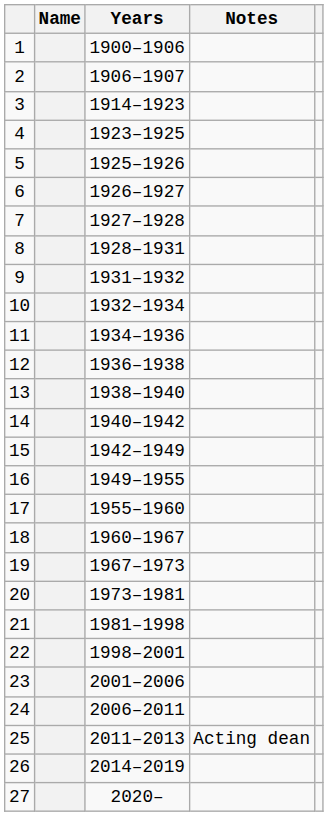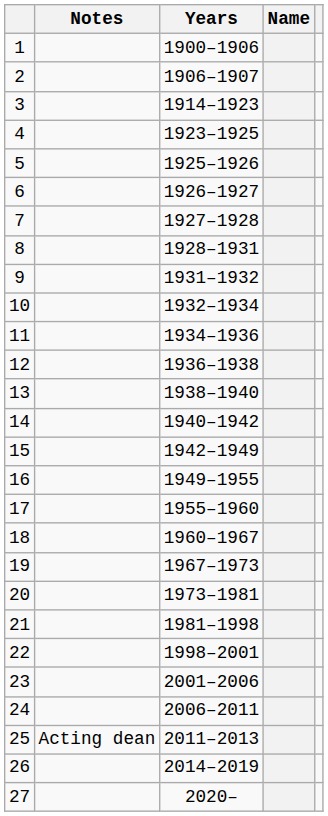 <table class="wikitable sortable plainrowheaders">
 <tr>
 <th scope="col"></th>
+<th scope="col" class="unsortable">Notes</th>
+<th scope="col">Years</th>
 <th scope="col">Name</th>
-<th scope="col">Years</th>
-<th scope="col" class="unsortable">Notes</th>
 <th scope="col" class="unsortable"></th>
 </tr>
 <tr>
 <td align="center">1</td>
+<td></td>
+<td align="center">1900–1906</td>
 <th scope="row"> </th>
-<td align="center">1900–1906</td>
-<td></td>
 <td align="center"></td>
 </tr>
 <tr>
 <td align="center">2</td>
+<td></td>
+<td align="center">1906–1907</td>
 <th scope="row"> </th>
-<td align="center">1906–1907</td>
-<td></td>
 <td align="center"></td>
 </tr>
 <tr>
 <td align="center">3</td>
+<td></td>
+<td align="center">1914–1923</td>
 <th scope="row"> </th>
-<td align="center">1914–1923</td>
-<td></td>
 <td align="center"></td>
 </tr>
 <tr>
 <td align="center">4</td>
+<td></td>
+<td align="center">1923–1925</td>
 <th scope="row"> </th>
-<td align="center">1923–1925</td>
-<td></td>
 <td align="center"></td>
 </tr>
 <tr>
 <td align="center">5</td>
+<td></td>
+<td align="center">1925–1926</td>
 <th scope="row"> </th>
-<td align="center">1925–1926</td>
-<td></td>
 <td align="center"></td>
 </tr>
 <tr>
 <td align="center">6</td>
+<td></td>
+<td align="center">1926–1927</td>
 <th scope="row"> </th>
-<td align="center">1926–1927</td>
-<td></td>
 <td align="center"></td>
 </tr>
 <tr>
 <td align="center">7</td>
+<td></td>
+<td align="center">1927–1928</td>
 <th scope="row"> </th>
-<td align="center">1927–1928</td>
-<td></td>
 <td align="center"></td>
 </tr>
 <tr>
 <td align="center">8</td>
+<td></td>
+<td align="center">1928–1931</td>
 <th scope="row"> </th>
-<td align="center">1928–1931</td>
-<td></td>
 <td align="center"></td>
 </tr>
 <tr>
 <td align="center">9</td>
+<td></td>
+<td align="center">1931–1932</td>
 <th scope="row"> </th>
-<td align="center">1931–1932</td>
-<td></td>
 <td align="center"></td>
 </tr>
 <tr>
 <td align="center">10</td>
+<td></td>
+<td align="center">1932–1934</td>
 <th scope="row"> </th>
-<td align="center">1932–1934</td>
-<td></td>
 <td align="center"></td>
 </tr>
 <tr>
 <td align="center">11</td>
+<td></td>
+<td align="center">1934–1936</td>
 <th scope="row"> </th>
-<td align="center">1934–1936</td>
-<td></td>
 <td align="center"></td>
 </tr>
 <tr>
 <td align="center">12</td>
+<td></td>
+<td align="center">1936–1938</td>
 <th scope="row"> </th>
-<td align="center">1936–1938</td>
-<td></td>
 <td align="center"></td>
 </tr>
 <tr>
 <td align="center">13</td>
+<td></td>
+<td align="center">1938–1940</td>
 <th scope="row"> </th>
-<td align="center">1938–1940</td>
-<td></td>
 <td align="center"></td>
 </tr>
 <tr>
 <td align="center">14</td>
+<td></td>
+<td align="center">1940–1942</td>
 <th scope="row"> </th>
-<td align="center">1940–1942</td>
-<td></td>
 <td align="center"></td>
 </tr>
 <tr>
 <td align="center">15</td>
+<td></td>
+<td align="center">1942–1949</td>
 <th scope="row"> </th>
-<td align="center">1942–1949</td>
-<td></td>
 <td align="center"></td>
 </tr>
 <tr>
 <td align="center">16</td>
+<td></td>
+<td align="center">1949–1955</td>
 <th scope="row"> </th>
-<td align="center">1949–1955</td>
-<td></td>
 <td align="center"></td>
 </tr>
 <tr>
 <td align="center">17</td>
+<td></td>
+<td align="center">1955–1960</td>
 <th scope="row"> </th>
-<td align="center">1955–1960</td>
-<td></td>
 <td align="center"></td>
 </tr>
 <tr>
 <td align="center">18</td>
+<td></td>
+<td align="center">1960–1967</td>
 <th scope="row"> </th>
-<td align="center">1960–1967</td>
-<td></td>
 <td align="center"></td>
 </tr>
 <tr>
 <td align="center">19</td>
+<td></td>
+<td align="center">1967–1973</td>
 <th scope="row"></th>
-<td align="center">1967–1973</td>
-<td></td>
 <td align="center"></td>
 </tr>
 <tr>
 <td align="center">20</td>
+<td></td>
+<td align="center">1973–1981</td>
 <th scope="row"></th>
-<td align="center">1973–1981</td>
-<td></td>
 <td align="center"></td>
 </tr>
 <tr>
 <td align="center">21</td>
+<td></td>
+<td align="center">1981–1998</td>
 <th scope="row"></th>
-<td align="center">1981–1998</td>
-<td></td>
 <td align="center"></td>
 </tr>
 <tr>
 <td align="center">22</td>
+<td></td>
+<td align="center">1998–2001</td>
 <th scope="row"></th>
-<td align="center">1998–2001</td>
-<td></td>
 <td align="center"></td>
 </tr>
 <tr>
 <td align="center">23</td>
+<td></td>
+<td align="center">2001–2006</td>
 <th scope="row"></th>
-<td align="center">2001–2006</td>
-<td></td>
 <td align="center"></td>
 </tr>
 <tr>
 <td align="center">24</td>
+<td></td>
+<td align="center">2006–2011</td>
 <th scope="row"></th>
-<td align="center">2006–2011</td>
-<td></td>
 <td align="center"></td>
 </tr>
 <tr>
 <td align="center">25</td>
+<td>Acting dean</td>
+<td align="center">2011–2013</td>
 <th scope="row"></th>
-<td align="center">2011–2013</td>
-<td>Acting dean</td>
 <td align="center"></td>
 </tr>
 <tr>
 <td align="center">26</td>
+<td></td>
+<td align="center">2014–2019</td>
 <th scope="row"></th>
-<td align="center">2014–2019</td>
-<td></td>
 <td align="center"></td>
 </tr>
 <tr>
 <td align="center">27</td>
+<td></td>
+<td align="center">2020–</td>
 <th scope="row"></th>
-<td align="center">2020–</td>
-<td></td>
 <td align="center"></td>
 </tr>
 </table>
